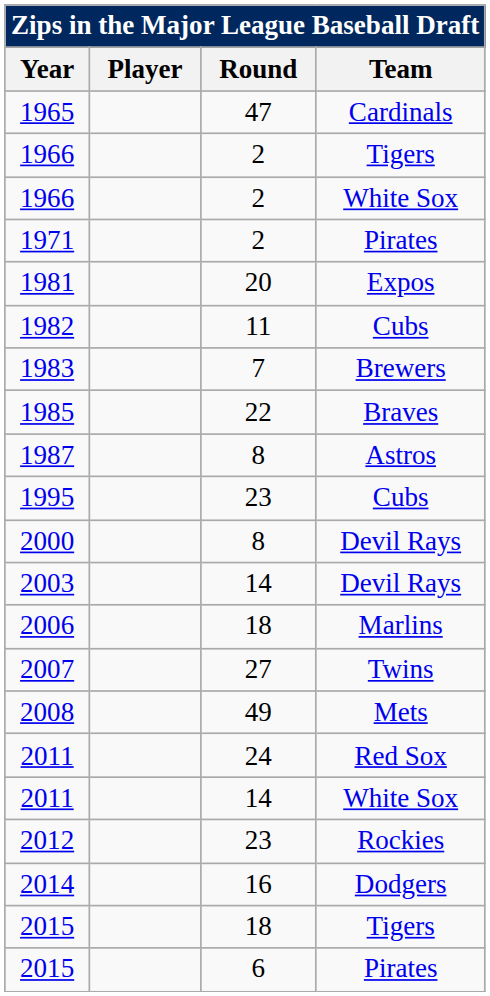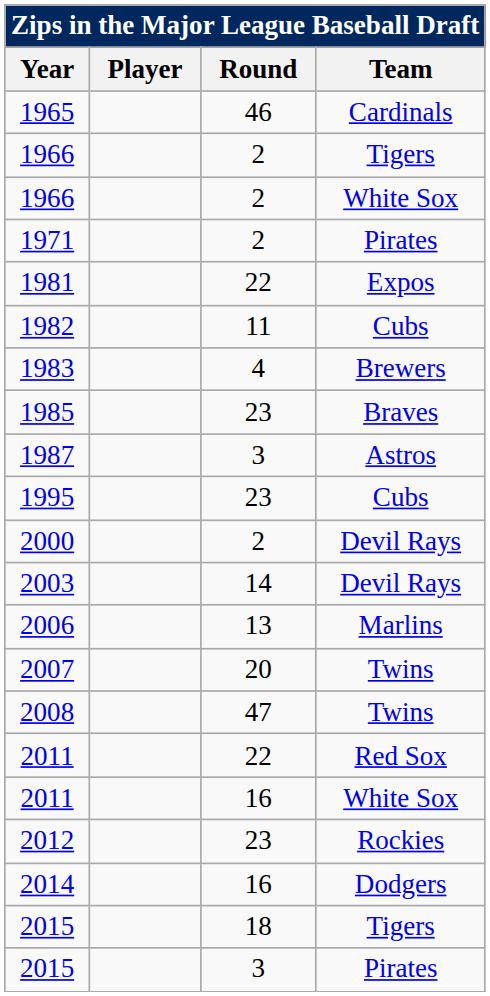 <table class="wikitable sortable collapsible nowrap" style="text-align:center">
 <tr>
 <th colspan=4 style="background:#00285E; color:#FFFFFF">Zips in the Major League Baseball Draft</th>
 </tr>
 <tr>
 <th>Year</th>
 <th>Player</th>
 <th>Round</th>
 <th>Team</th>
 </tr>
 <tr>
 <td><a href='#'>1965</a></td>
 <td></td>
-<td>47</td>
+<td>46</td>
 <td><a href='#'>Cardinals</a></td>
 </tr>
 <tr>
 <td><a href='#'>1966</a></td>
 <td></td>
 <td>2</td>
 <td><a href='#'>Tigers</a></td>
 </tr>
 <tr>
 <td><a href='#'>1966</a></td>
 <td></td>
 <td>2</td>
 <td><a href='#'>White Sox</a></td>
 </tr>
 <tr>
 <td><a href='#'>1971</a></td>
 <td></td>
 <td>2</td>
 <td><a href='#'>Pirates</a></td>
 </tr>
 <tr>
 <td><a href='#'>1981</a></td>
 <td></td>
-<td>20</td>
+<td>22</td>
 <td><a href='#'>Expos</a></td>
 </tr>
 <tr>
 <td><a href='#'>1982</a></td>
 <td></td>
 <td>11</td>
 <td><a href='#'>Cubs</a></td>
 </tr>
 <tr>
 <td><a href='#'>1983</a></td>
 <td></td>
-<td>7</td>
+<td>4</td>
 <td><a href='#'>Brewers</a></td>
 </tr>
 <tr>
 <td><a href='#'>1985</a></td>
 <td></td>
-<td>22</td>
+<td>23</td>
 <td><a href='#'>Braves</a></td>
 </tr>
 <tr>
 <td><a href='#'>1987</a></td>
 <td></td>
-<td>8</td>
+<td>3</td>
 <td><a href='#'>Astros</a></td>
 </tr>
 <tr>
 <td><a href='#'>1995</a></td>
 <td></td>
 <td>23</td>
 <td><a href='#'>Cubs</a></td>
 </tr>
 <tr>
 <td><a href='#'>2000</a></td>
 <td></td>
-<td>8</td>
+<td>2</td>
 <td><a href='#'>Devil Rays</a></td>
 </tr>
 <tr>
 <td><a href='#'>2003</a></td>
 <td></td>
 <td>14</td>
 <td><a href='#'>Devil Rays</a></td>
 </tr>
 <tr>
 <td><a href='#'>2006</a></td>
 <td></td>
-<td>18</td>
+<td>13</td>
 <td><a href='#'>Marlins</a></td>
 </tr>
 <tr>
 <td><a href='#'>2007</a></td>
 <td></td>
-<td>27</td>
+<td>20</td>
 <td><a href='#'>Twins</a></td>
 </tr>
 <tr>
 <td><a href='#'>2008</a></td>
 <td></td>
-<td>49</td>
-<td><a href='#'>Mets</a></td>
+<td>47</td>
+<td><a href='#'>Twins</a></td>
 </tr>
 <tr>
 <td><a href='#'>2011</a></td>
 <td></td>
-<td>24</td>
+<td>22</td>
 <td><a href='#'>Red Sox</a></td>
 </tr>
 <tr>
 <td><a href='#'>2011</a></td>
 <td></td>
-<td>14</td>
+<td>16</td>
 <td><a href='#'>White Sox</a></td>
 </tr>
 <tr>
 <td><a href='#'>2012</a></td>
 <td></td>
 <td>23</td>
 <td><a href='#'>Rockies</a></td>
 </tr>
 <tr>
 <td><a href='#'>2014</a></td>
 <td></td>
 <td>16</td>
 <td><a href='#'>Dodgers</a></td>
 </tr>
 <tr>
 <td><a href='#'>2015</a></td>
 <td></td>
 <td>18</td>
 <td><a href='#'>Tigers</a></td>
 </tr>
 <tr>
 <td><a href='#'>2015</a></td>
 <td></td>
-<td>6</td>
+<td>3</td>
 <td><a href='#'>Pirates</a></td>
 </tr>
 </table>
